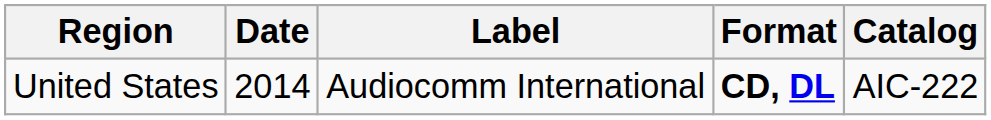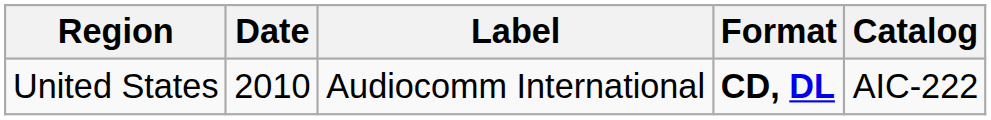 <table class="wikitable">
 <tr>
 <th>Region</th>
 <th>Date</th>
 <th>Label</th>
 <th>Format</th>
 <th>Catalog</th>
 </tr>
 <tr>
 <td>United States</td>
-<td>2014</td>
+<td>2010</td>
 <td>Audiocomm International</td>
 <td><strong>CD, <a href='#'>DL</a></strong></td>
 <td>AIC-222</td>
 </tr>
 </table>
